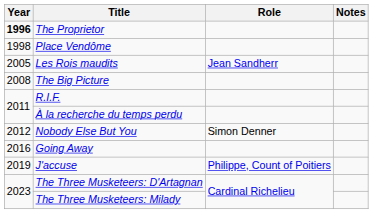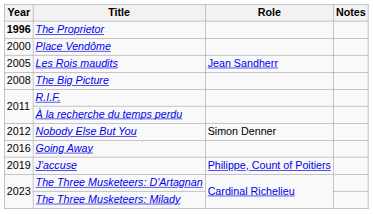 <table class="wikitable sortable">
 <tr>
 <th>Year</th>
 <th>Title</th>
 <th>Role</th>
 <th class="unsortable">Notes</th>
 </tr>
 <tr>
 <td><strong>1996</strong></td>
 <td><em><a href='#'>The Proprietor</a></em></td>
 <td></td>
 <td></td>
 </tr>
 <tr>
-<td>1998</td>
+<td>2000</td>
 <td><em><a href='#'>Place Vendôme</a></em></td>
 <td></td>
 <td></td>
 </tr>
 <tr>
 <td>2005</td>
 <td><em><a href='#'>Les Rois maudits</a></em></td>
 <td><a href='#'>Jean Sandherr</a></td>
 <td></td>
 </tr>
 <tr>
 <td>2008</td>
 <td><em><a href='#'>The Big Picture</a></em></td>
 <td></td>
 <td></td>
 </tr>
 <tr>
 <td rowspan=2>2011</td>
 <td><em><a href='#'>R.I.F.</a></em></td>
 <td></td>
 <td></td>
 </tr>
 <tr>
 <td><em><a href='#'>À la recherche du temps perdu</a></em></td>
 <td></td>
 <td></td>
 </tr>
 <tr>
 <td>2012</td>
 <td><em><a href='#'>Nobody Else But You</a></em></td>
 <td>Simon Denner</td>
 <td></td>
 </tr>
 <tr>
 <td>2016</td>
 <td><em><a href='#'>Going Away</a></em></td>
 <td></td>
 </tr>
 <tr>
 <td>2019</td>
 <td><em><a href='#'>J'accuse</a></em></td>
 <td><a href='#'>Philippe, Count of Poitiers</a></td>
 <td></td>
 </tr>
 <tr>
 <td rowspan="2">2023</td>
 <td><em><a href='#'>The Three Musketeers: D'Artagnan</a></em></td>
 <td rowspan="2"><a href='#'>Cardinal Richelieu</a></td>
 <td></td>
 </tr>
 <tr>
 <td><em><a href='#'>The Three Musketeers: Milady</a></em></td>
 <td></td>
 </tr>
 </table>
